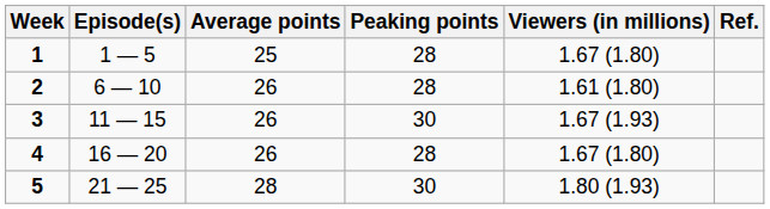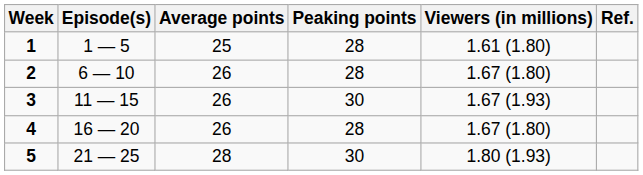 <table class="wikitable" style="text-align:center;">
 <tr>
 <th>Week</th>
 <th>Episode(s)</th>
 <th>Average points</th>
 <th>Peaking points</th>
 <th>Viewers (in millions)</th>
 <th>Ref.</th>
 </tr>
 <tr>
 <td><strong>1</strong></td>
 <td>1 — 5</td>
 <td>25</td>
 <td>28</td>
-<td>1.67 (1.80)</td>
+<td>1.61 (1.80)</td>
 <td></td>
 </tr>
 <tr>
 <td><strong>2</strong></td>
 <td>6 — 10</td>
 <td>26</td>
 <td>28</td>
-<td>1.61 (1.80)</td>
+<td>1.67 (1.80)</td>
 <td></td>
 </tr>
 <tr>
 <td><strong>3</strong></td>
 <td>11 — 15</td>
 <td>26</td>
 <td>30</td>
 <td>1.67 (1.93)</td>
 <td></td>
 </tr>
 <tr>
 <td><strong>4</strong></td>
 <td>16 — 20</td>
 <td>26</td>
 <td>28</td>
 <td>1.67 (1.80)</td>
 <td></td>
 </tr>
 <tr>
 <td><strong>5</strong></td>
 <td>21 — 25</td>
 <td>28</td>
 <td>30</td>
 <td>1.80 (1.93)</td>
 <td></td>
 </tr>
 </table>
